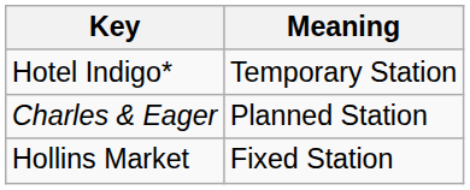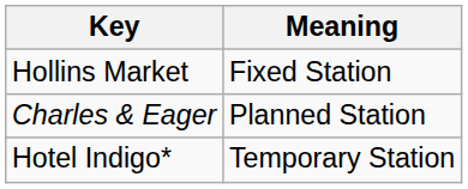 <table class="wikitable">
 <tr>
 <th>Key</th>
 <th>Meaning</th>
 </tr>
 <tr>
-<td>Hotel Indigo*</td>
-<td>Temporary Station</td>
+<td>Hollins Market</td>
+<td>Fixed Station</td>
 </tr>
 <tr>
 <td><em>Charles & Eager</em></td>
 <td>Planned Station</td>
 </tr>
 <tr>
-<td>Hollins Market</td>
-<td>Fixed Station</td>
+<td>Hotel Indigo*</td>
+<td>Temporary Station</td>
 </tr>
 </table>
